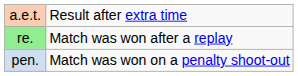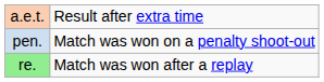 <table class="wikitable">
 <tr>
 <td width="40px" style="text-align:center; background:#FBCEB1">a.e.t.</td>
 <td>Result after <a href='#'>extra time</a></td>
 </tr>
 <tr>
+<td width="40px" style="text-align:center; background:#cedff2">pen.</td>
+<td>Match was won on a <a href='#'>penalty shoot-out</a></td>
+</tr>
+<tr>
 <td width="40px" style="text-align:center; background:#90ee90">re.</td>
 <td>Match was won after a <a href='#'>replay</a></td>
 </tr>
-<tr>
-<td width="40px" style="text-align:center; background:#cedff2">pen.</td>
-<td>Match was won on a <a href='#'>penalty shoot-out</a></td>
-</tr>
 </table>
